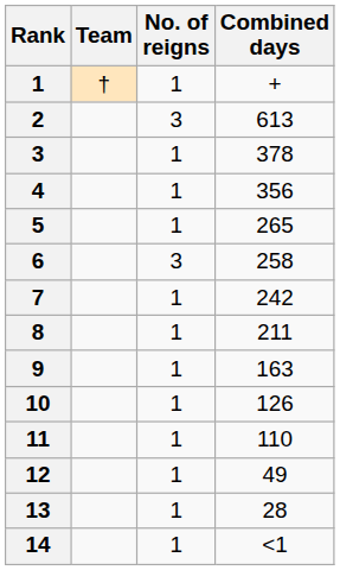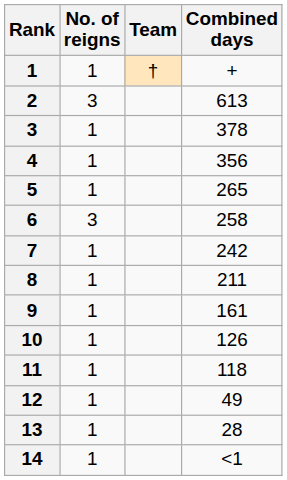 <table class="wikitable sortable" style="text-align:center">
 <tr>
 <th>Rank</th>
+<th data-sort-type="number">No. of<br>reigns</th>
 <th>Team</th>
-<th data-sort-type="number">No. of<br>reigns</th>
 <th data-sort-type="number">Combined<br>days</th>
 </tr>
 <tr>
 <th>1</th>
+<td>1</td>
 <td style="background-color: #ffe6bd"> †<br></td>
-<td>1</td>
 <td>+</td>
 </tr>
 <tr>
 <th>2</th>
+<td>3</td>
 <td><br></td>
-<td>3</td>
 <td>613</td>
 </tr>
 <tr>
 <th>3</th>
+<td>1</td>
 <td><br></td>
-<td>1</td>
 <td>378</td>
 </tr>
 <tr>
 <th>4</th>
+<td>1</td>
 <td><br></td>
-<td>1</td>
 <td>356</td>
 </tr>
 <tr>
 <th>5</th>
+<td>1</td>
 <td><br></td>
-<td>1</td>
 <td>265</td>
 </tr>
 <tr>
 <th>6</th>
+<td>3</td>
 <td><br></td>
-<td>3</td>
 <td>258</td>
 </tr>
 <tr>
 <th>7</th>
+<td>1</td>
 <td><br></td>
-<td>1</td>
 <td>242</td>
 </tr>
 <tr>
 <th>8</th>
+<td>1</td>
 <td><br></td>
-<td>1</td>
 <td>211</td>
 </tr>
 <tr>
 <th>9</th>
+<td>1</td>
 <td></td>
-<td>1</td>
-<td>163</td>
+<td>161</td>
 </tr>
 <tr>
 <th>10</th>
+<td>1</td>
 <td><br></td>
-<td>1</td>
 <td>126</td>
 </tr>
 <tr>
 <th>11</th>
+<td>1</td>
 <td><br></td>
-<td>1</td>
-<td>110</td>
+<td>118</td>
 </tr>
 <tr>
 <th>12</th>
+<td>1</td>
 <td><br></td>
-<td>1</td>
 <td>49</td>
 </tr>
 <tr>
 <th>13</th>
+<td>1</td>
 <td><br></td>
-<td>1</td>
 <td>28</td>
 </tr>
 <tr>
 <th>14</th>
+<td>1</td>
 <td><br></td>
-<td>1</td>
 <td><1</td>
 </tr>
 </table>
